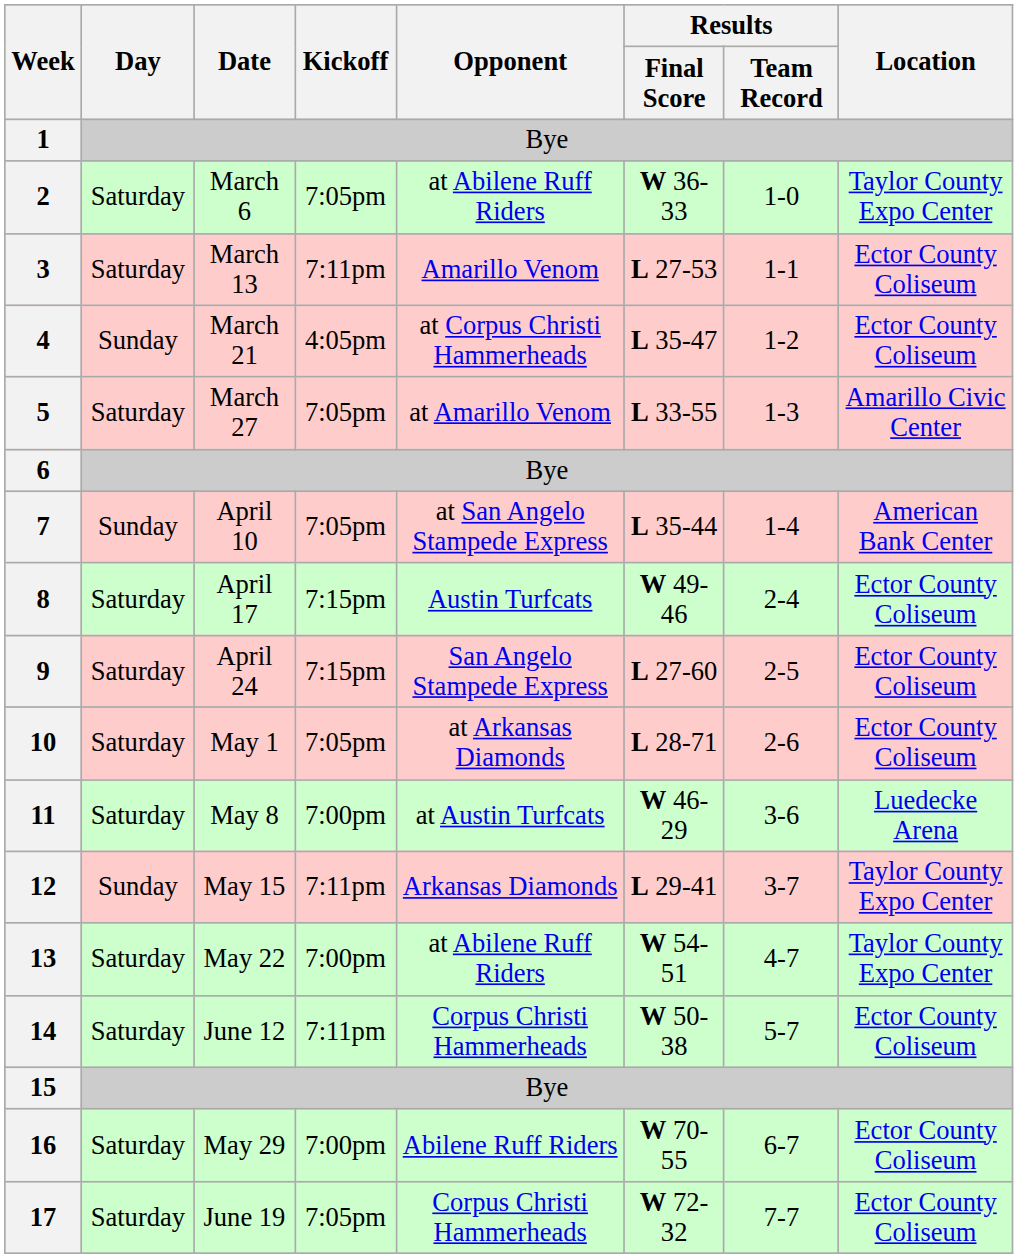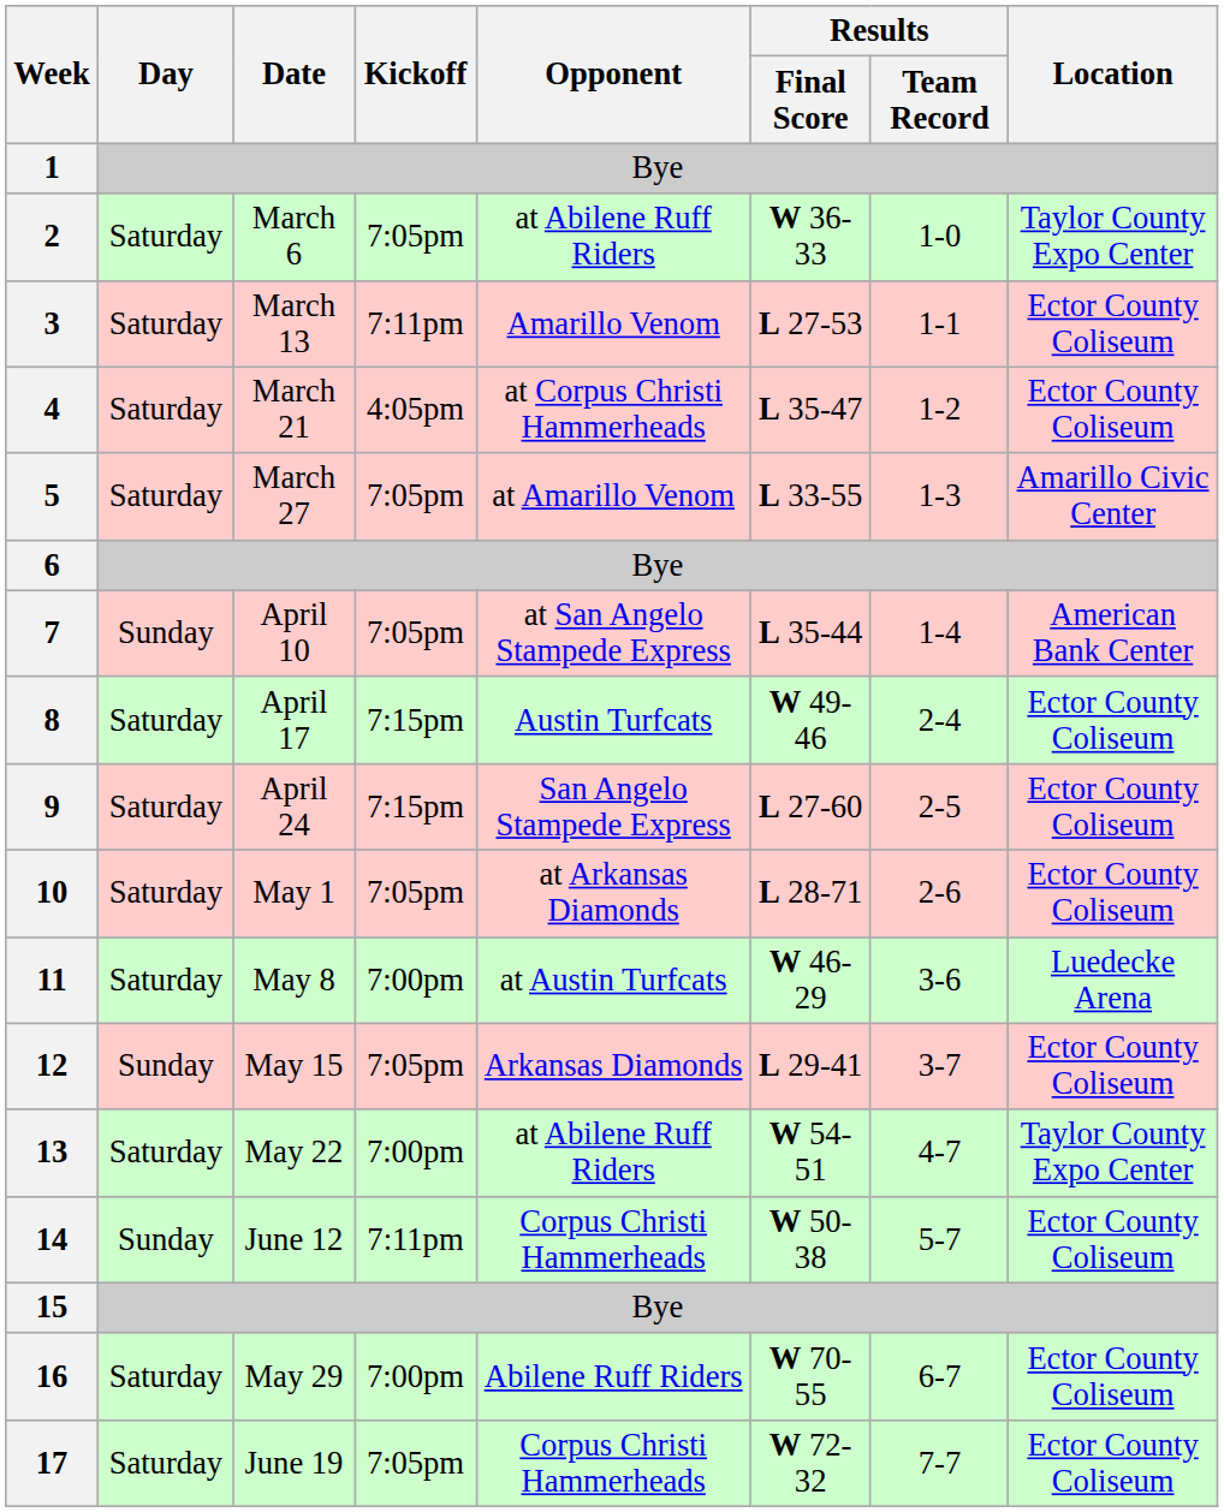 <table class="wikitable">
 <tr>
 <th rowspan="2" width="40">Week</th>
 <th rowspan="2" width="70">Day</th>
 <th rowspan="2" width="80">Date</th>
 <th rowspan="2" width="60">Kickoff</th>
 <th rowspan="2" width="220">Opponent</th>
 <th colspan="2" width="180">Results</th>
 <th rowspan="2" width="180">Location</th>
 </tr>
 <tr>
 <th width="90">Final Score</th>
 <th width="90">Team Record</th>
 </tr>
 <tr style="background: #CCCCCC;">
 <th>1</th>
 <td colSpan=7 align="center">Bye</td>
 </tr>
 <tr align="center" bgcolor="#CCFFCC">
 <th>2</th>
 <td align="center">Saturday</td>
 <td align="center">March 6</td>
 <td align="center">7:05pm</td>
 <td align="center">at <a href='#'>Abilene Ruff Riders</a></td>
 <td align="center"><strong>W</strong> 36-33</td>
 <td align="center">1-0</td>
 <td align="center"><a href='#'>Taylor County Expo Center</a></td>
 </tr>
 <tr align="center" bgcolor="#FFCCCC">
 <th>3</th>
 <td align="center">Saturday</td>
 <td align="center">March 13</td>
 <td align="center">7:11pm</td>
 <td align="center"><a href='#'>Amarillo Venom</a></td>
 <td align="center"><strong>L</strong> 27-53</td>
 <td align="center">1-1</td>
 <td align="center"><a href='#'>Ector County Coliseum</a></td>
 </tr>
 <tr align="center" bgcolor="#FFCCCC">
 <th>4</th>
-<td align="center">Sunday</td>
+<td align="center">Saturday</td>
 <td align="center">March 21</td>
 <td align="center">4:05pm</td>
 <td align="center">at <a href='#'>Corpus Christi Hammerheads</a></td>
 <td align="center"><strong>L</strong> 35-47</td>
 <td align="center">1-2</td>
 <td align="center"><a href='#'>Ector County Coliseum</a></td>
 </tr>
 <tr align="center" bgcolor="#FFCCCC">
 <th>5</th>
 <td align="center">Saturday</td>
 <td align="center">March 27</td>
 <td align="center">7:05pm</td>
 <td align="center">at <a href='#'>Amarillo Venom</a></td>
 <td align="center"><strong>L</strong> 33-55</td>
 <td align="center">1-3</td>
 <td align="center"><a href='#'>Amarillo Civic Center</a></td>
 </tr>
 <tr style="background: #CCCCCC;">
 <th>6</th>
 <td colSpan=7 align="center">Bye</td>
 </tr>
 <tr align="center" bgcolor="#FFCCCC">
 <th>7</th>
 <td align="center">Sunday</td>
 <td align="center">April 10</td>
 <td align="center">7:05pm</td>
 <td align="center">at <a href='#'>San Angelo Stampede Express</a></td>
 <td align="center"><strong>L</strong> 35-44</td>
 <td align="center">1-4</td>
 <td align="center"><a href='#'>American Bank Center</a></td>
 </tr>
 <tr align="center" bgcolor="#CCFFCC">
 <th>8</th>
 <td align="center">Saturday</td>
 <td align="center">April 17</td>
 <td align="center">7:15pm</td>
 <td align="center"><a href='#'>Austin Turfcats</a></td>
 <td align="center"><strong>W</strong> 49-46</td>
 <td align="center">2-4</td>
 <td align="center"><a href='#'>Ector County Coliseum</a></td>
 </tr>
 <tr align="center" bgcolor="#FFCCCC">
 <th>9</th>
 <td align="center">Saturday</td>
 <td align="center">April 24</td>
 <td align="center">7:15pm</td>
 <td align="center"><a href='#'>San Angelo Stampede Express</a></td>
 <td align="center"><strong>L</strong> 27-60</td>
 <td align="center">2-5</td>
 <td align="center"><a href='#'>Ector County Coliseum</a></td>
 </tr>
 <tr align="center" bgcolor="#FFCCCC">
 <th>10</th>
 <td align="center">Saturday</td>
 <td align="center">May 1</td>
 <td align="center">7:05pm</td>
 <td align="center">at <a href='#'>Arkansas Diamonds</a></td>
 <td align="center"><strong>L</strong> 28-71</td>
 <td align="center">2-6</td>
 <td align="center"><a href='#'>Ector County Coliseum</a></td>
 </tr>
 <tr align="center" bgcolor="#CCFFCC">
 <th>11</th>
 <td align="center">Saturday</td>
 <td align="center">May 8</td>
 <td align="center">7:00pm</td>
 <td align="center">at <a href='#'>Austin Turfcats</a></td>
 <td align="center"><strong>W</strong> 46-29</td>
 <td align="center">3-6</td>
 <td align="center"><a href='#'>Luedecke Arena</a></td>
 </tr>
 <tr align="center" bgcolor="#FFCCCC">
 <th>12</th>
 <td align="center">Sunday</td>
 <td align="center">May 15</td>
-<td align="center">7:11pm</td>
+<td align="center">7:05pm</td>
 <td align="center"><a href='#'>Arkansas Diamonds</a></td>
 <td align="center"><strong>L</strong> 29-41</td>
 <td align="center">3-7</td>
-<td align="center"><a href='#'>Taylor County Expo Center</a></td>
+<td align="center"><a href='#'>Ector County Coliseum</a></td>
 </tr>
 <tr align="center" bgcolor="#CCFFCC">
 <th>13</th>
 <td align="center">Saturday</td>
 <td align="center">May 22</td>
 <td align="center">7:00pm</td>
 <td align="center">at <a href='#'>Abilene Ruff Riders</a></td>
 <td align="center"><strong>W</strong> 54-51</td>
 <td align="center">4-7</td>
 <td align="center"><a href='#'>Taylor County Expo Center</a></td>
 </tr>
 <tr align="center" bgcolor="#CCFFCC">
 <th>14</th>
-<td align="center">Saturday</td>
+<td align="center">Sunday</td>
 <td align="center">June 12</td>
 <td align="center">7:11pm</td>
 <td align="center"><a href='#'>Corpus Christi Hammerheads</a></td>
 <td align="center"><strong>W</strong> 50-38</td>
 <td align="center">5-7</td>
 <td align="center"><a href='#'>Ector County Coliseum</a></td>
 </tr>
 <tr style="background: #CCCCCC;">
 <th>15</th>
 <td colSpan=7 align="center">Bye</td>
 </tr>
 <tr align="center" bgcolor="#CCFFCC">
 <th>16</th>
 <td align="center">Saturday</td>
 <td align="center">May 29</td>
 <td align="center">7:00pm</td>
 <td align="center"><a href='#'>Abilene Ruff Riders</a></td>
 <td align="center"><strong>W</strong> 70-55</td>
 <td align="center">6-7</td>
 <td align="center"><a href='#'>Ector County Coliseum</a></td>
 </tr>
 <tr align="center" bgcolor="#CCFFCC">
 <th>17</th>
 <td align="center">Saturday</td>
 <td align="center">June 19</td>
 <td align="center">7:05pm</td>
 <td align="center"><a href='#'>Corpus Christi Hammerheads</a></td>
 <td align="center"><strong>W</strong> 72-32</td>
 <td align="center">7-7</td>
 <td align="center"><a href='#'>Ector County Coliseum</a></td>
 </tr>
 </table>
